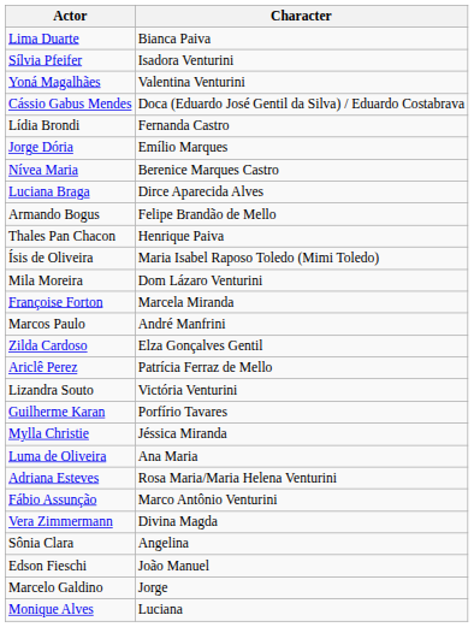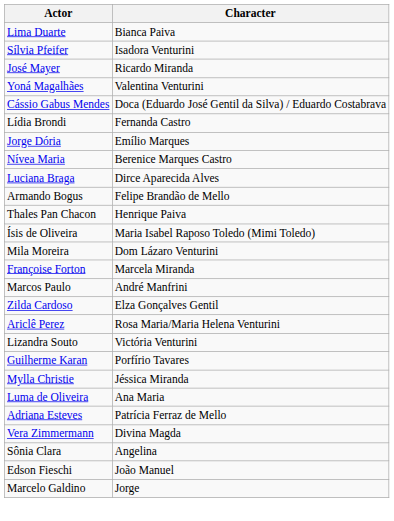 <table class="wikitable sortable">
 <tr>
 <th>Actor</th>
 <th>Character</th>
 </tr>
 <tr>
 <td><a href='#'>Lima Duarte</a></td>
 <td>Bianca Paiva</td>
 </tr>
 <tr>
 <td><a href='#'>Sílvia Pfeifer</a></td>
 <td>Isadora Venturini</td>
+</tr>
+<tr>
+<td><a href='#'>José Mayer</a></td>
+<td>Ricardo Miranda</td>
 </tr>
 <tr>
 <td><a href='#'>Yoná Magalhães</a></td>
 <td>Valentina Venturini</td>
 </tr>
 <tr>
 <td><a href='#'>Cássio Gabus Mendes</a></td>
 <td>Doca (Eduardo José Gentil da Silva) / Eduardo Costabrava</td>
 </tr>
 <tr>
 <td>Lídia Brondi</td>
 <td>Fernanda Castro</td>
 </tr>
 <tr>
 <td><a href='#'>Jorge Dória</a></td>
 <td>Emílio Marques</td>
 </tr>
 <tr>
 <td><a href='#'>Nívea Maria</a></td>
 <td>Berenice Marques Castro</td>
 </tr>
 <tr>
 <td><a href='#'>Luciana Braga</a></td>
 <td>Dirce Aparecida Alves</td>
 </tr>
 <tr>
 <td>Armando Bogus</td>
 <td>Felipe Brandão de Mello</td>
 </tr>
 <tr>
 <td>Thales Pan Chacon</td>
 <td>Henrique Paiva</td>
 </tr>
 <tr>
 <td>Ísis de Oliveira</td>
 <td>Maria Isabel Raposo Toledo (Mimi Toledo)</td>
 </tr>
 <tr>
 <td>Mila Moreira</td>
 <td>Dom Lázaro Venturini</td>
 </tr>
 <tr>
 <td><a href='#'>Françoise Forton</a></td>
 <td>Marcela Miranda</td>
 </tr>
 <tr>
 <td>Marcos Paulo</td>
 <td>André Manfrini</td>
 </tr>
 <tr>
 <td><a href='#'>Zilda Cardoso</a></td>
 <td>Elza Gonçalves Gentil</td>
 </tr>
 <tr>
 <td><a href='#'>Ariclê Perez</a></td>
-<td>Patrícia Ferraz de Mello</td>
+<td>Rosa Maria/Maria Helena Venturini</td>
 </tr>
 <tr>
 <td>Lizandra Souto</td>
 <td>Victória Venturini</td>
 </tr>
 <tr>
 <td><a href='#'>Guilherme Karan</a></td>
 <td>Porfírio Tavares</td>
 </tr>
 <tr>
 <td><a href='#'>Mylla Christie</a></td>
 <td>Jéssica Miranda</td>
 </tr>
 <tr>
 <td><a href='#'>Luma de Oliveira</a></td>
 <td>Ana Maria</td>
 </tr>
 <tr>
 <td><a href='#'>Adriana Esteves</a></td>
-<td>Rosa Maria/Maria Helena Venturini</td>
-</tr>
-<tr>
-<td><a href='#'>Fábio Assunção</a></td>
-<td>Marco Antônio Venturini</td>
+<td>Patrícia Ferraz de Mello</td>
 </tr>
 <tr>
 <td><a href='#'>Vera Zimmermann</a></td>
 <td>Divina Magda</td>
 </tr>
 <tr>
 <td>Sônia Clara</td>
 <td>Angelina</td>
 </tr>
 <tr>
 <td>Edson Fieschi</td>
 <td>João Manuel</td>
 </tr>
 <tr>
 <td>Marcelo Galdino</td>
 <td>Jorge</td>
 </tr>
-<tr>
-<td><a href='#'>Monique Alves</a></td>
-<td>Luciana</td>
-</tr>
 </table>
